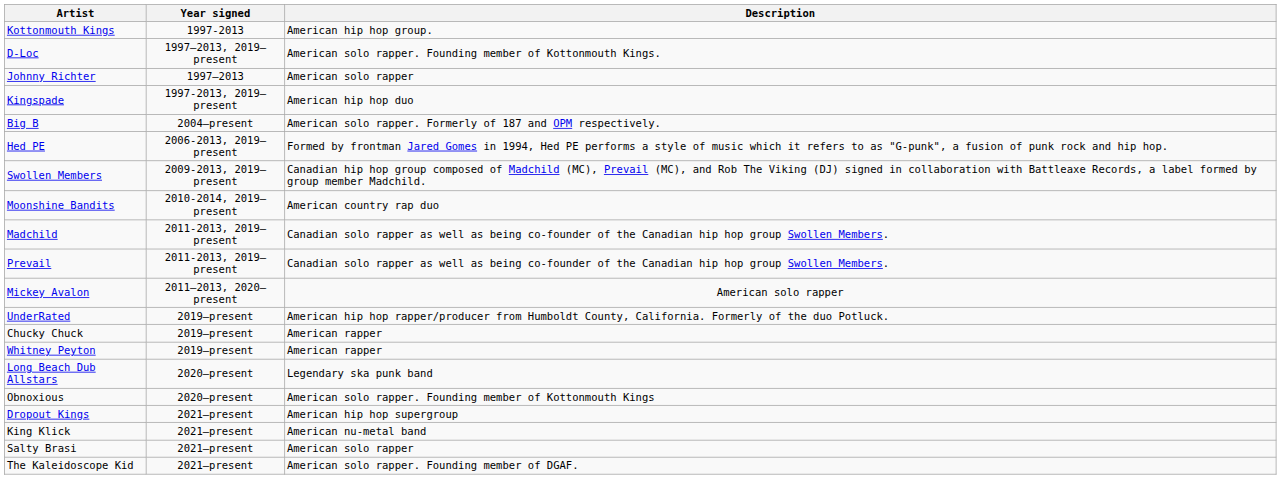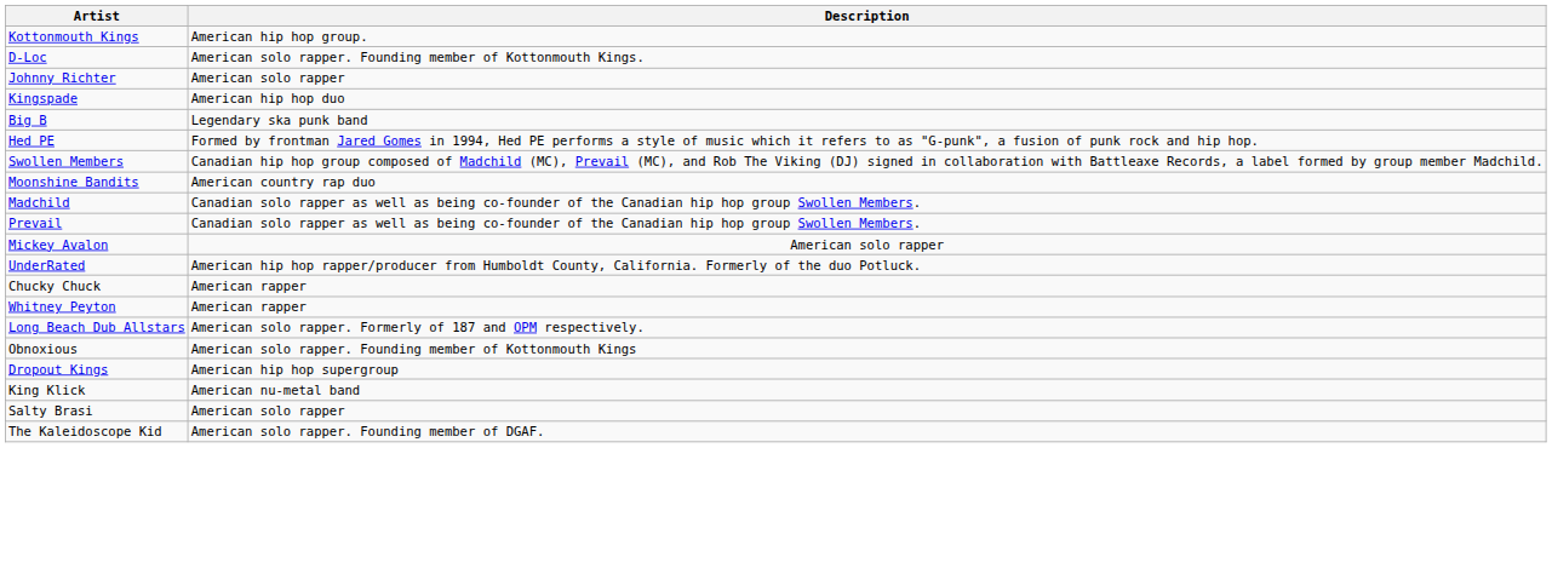 <table class="wikitable">
 <tr>
 <th>Artist</th>
-<th>Year signed</th>
 <th>Description</th>
 </tr>
 <tr>
 <td><a href='#'>Kottonmouth Kings</a></td>
-<td style="text-align:center;">1997-2013</td>
 <td>American hip hop group.</td>
 </tr>
 <tr>
 <td><a href='#'>D-Loc</a></td>
-<td style="text-align:center;">1997–2013, 2019–present</td>
 <td>American solo rapper. Founding member of Kottonmouth Kings.</td>
 </tr>
 <tr>
 <td><a href='#'>Johnny Richter</a></td>
-<td style="text-align:center;">1997–2013</td>
 <td>American solo rapper</td>
 </tr>
 <tr>
 <td><a href='#'>Kingspade</a></td>
-<td style="text-align:center;">1997-2013, 2019–present</td>
 <td>American hip hop duo</td>
 </tr>
 <tr>
 <td><a href='#'>Big B</a></td>
-<td style="text-align:center;">2004–present</td>
-<td>American solo rapper. Formerly of 187 and <a href='#'>OPM</a> respectively.</td>
+<td>Legendary ska punk band</td>
 </tr>
 <tr>
 <td><a href='#'>Hed PE</a></td>
-<td style="text-align:center;">2006-2013, 2019–present</td>
 <td>Formed by frontman <a href='#'>Jared Gomes</a> in 1994, Hed PE performs a style of music which it refers to as "G-punk", a fusion of punk rock and hip hop.</td>
 </tr>
 <tr>
 <td><a href='#'>Swollen Members</a></td>
-<td style="text-align:center;">2009-2013, 2019–present</td>
 <td>Canadian hip hop group composed of <a href='#'>Madchild</a> (MC), <a href='#'>Prevail</a> (MC), and Rob The Viking (DJ) signed in collaboration with Battleaxe Records, a label formed by group member Madchild.</td>
 </tr>
 <tr>
 <td><a href='#'>Moonshine Bandits</a></td>
-<td style="text-align:center;">2010-2014, 2019–present</td>
 <td>American country rap duo</td>
 </tr>
 <tr>
 <td><a href='#'>Madchild</a></td>
-<td style="text-align:center;">2011-2013, 2019–present</td>
 <td>Canadian solo rapper as well as being co-founder of the Canadian hip hop group <a href='#'>Swollen Members</a>.</td>
 </tr>
 <tr>
 <td><a href='#'>Prevail</a></td>
-<td style="text-align:center;">2011-2013, 2019–present</td>
 <td>Canadian solo rapper as well as being co-founder of the Canadian hip hop group <a href='#'>Swollen Members</a>.</td>
 </tr>
 <tr>
 <td><a href='#'>Mickey Avalon</a></td>
-<td style="text-align:center;">2011–2013, 2020–present</td>
 <td style="text-align:center;">American solo rapper</td>
 </tr>
 <tr>
 <td><a href='#'>UnderRated</a></td>
-<td style="text-align:center;">2019–present</td>
 <td>American hip hop rapper/producer from Humboldt County, California. Formerly of the duo Potluck.</td>
 </tr>
 <tr>
 <td>Chucky Chuck</td>
-<td style="text-align:center;">2019–present</td>
 <td>American rapper</td>
 </tr>
 <tr>
 <td><a href='#'>Whitney Peyton</a></td>
-<td style="text-align:center;">2019–present</td>
 <td>American rapper</td>
 </tr>
 <tr>
 <td><a href='#'>Long Beach Dub Allstars</a></td>
-<td style="text-align:center;">2020–present</td>
-<td>Legendary ska punk band</td>
+<td>American solo rapper. Formerly of 187 and <a href='#'>OPM</a> respectively.</td>
 </tr>
 <tr>
 <td>Obnoxious</td>
-<td style="text-align:center;">2020–present</td>
 <td>American solo rapper. Founding member of Kottonmouth Kings</td>
 </tr>
 <tr>
 <td><a href='#'>Dropout Kings</a></td>
-<td style="text-align:center;">2021–present</td>
 <td>American hip hop supergroup</td>
 </tr>
 <tr>
 <td>King Klick</td>
-<td style="text-align:center;">2021–present</td>
 <td>American nu-metal band</td>
 </tr>
 <tr>
 <td>Salty Brasi</td>
-<td style="text-align:center;">2021–present</td>
 <td>American solo rapper</td>
 </tr>
 <tr>
 <td>The Kaleidoscope Kid</td>
-<td style="text-align:center;">2021–present</td>
 <td>American solo rapper. Founding member of DGAF.</td>
 </tr>
 </table>
